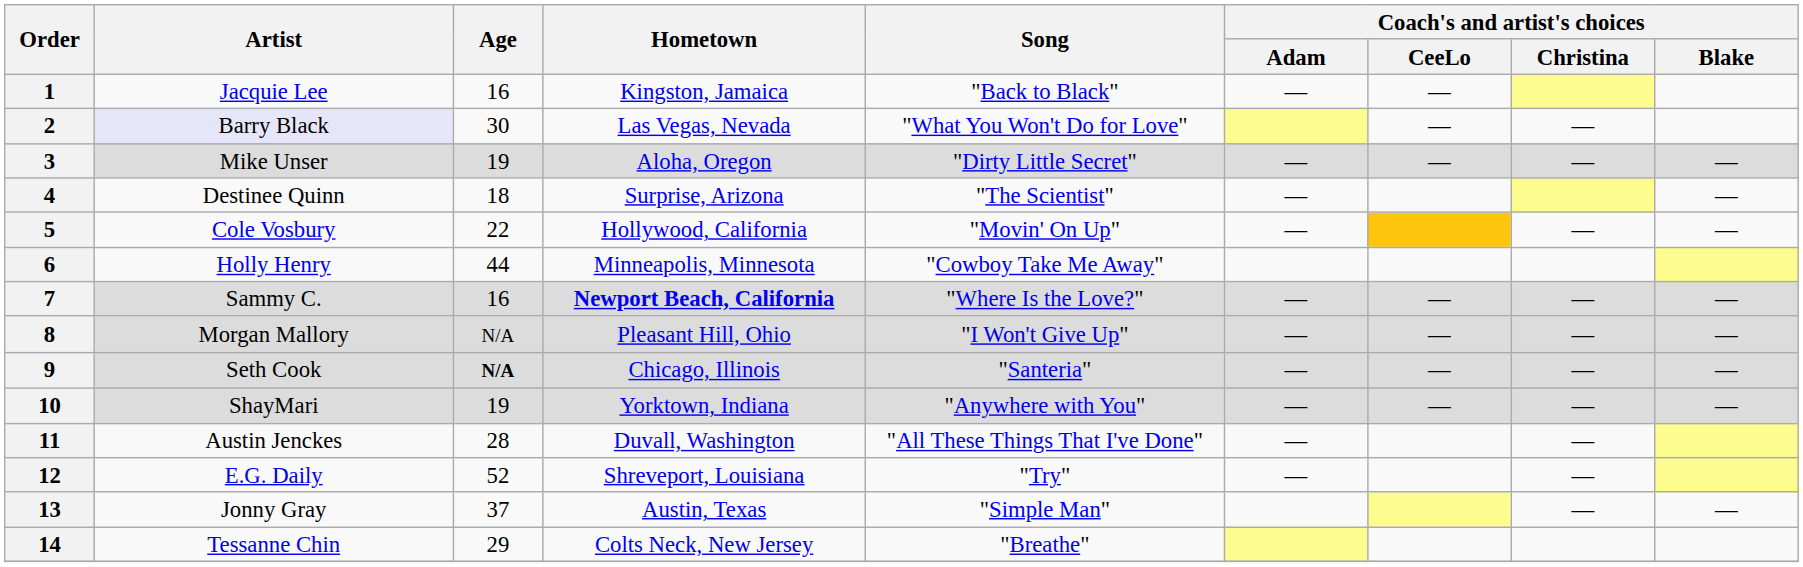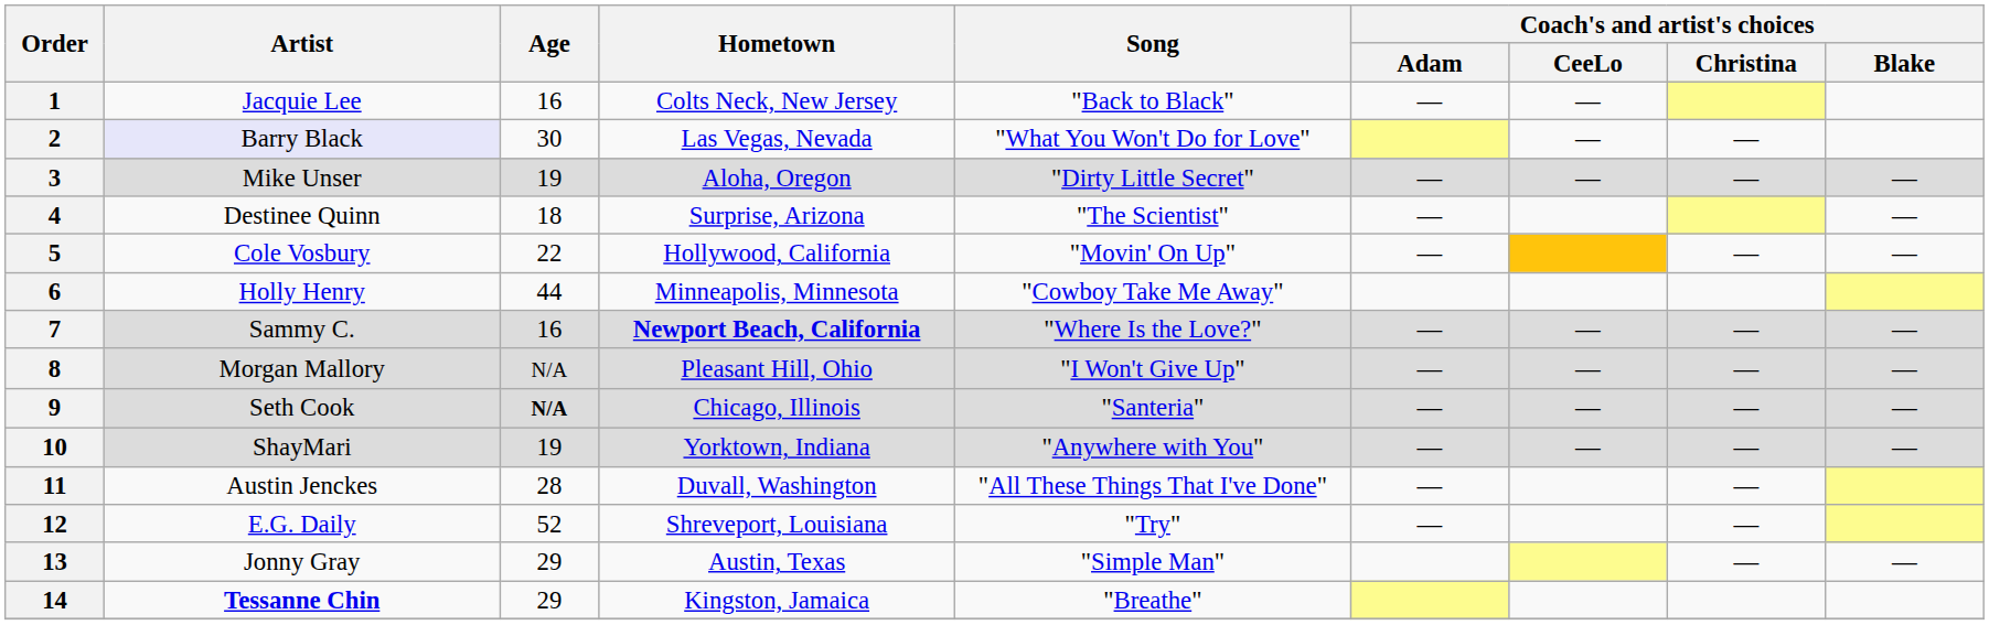 <table class="wikitable" style="text-align:center; line-height:17px; width:100%;">
 <tr>
 <th scope="col" rowspan="2" width="05%">Order</th>
 <th scope="col" rowspan="2" width="20%">Artist</th>
 <th scope="col" rowspan="2" width="05%">Age</th>
 <th scope="col" rowspan="2" width="18%">Hometown</th>
 <th scope="col" rowspan="2" width="20%">Song</th>
 <th scope="col" colspan="4" width="32%">Coach's and artist's choices</th>
 </tr>
 <tr>
 <th width="08%">Adam</th>
 <th width="08%">CeeLo</th>
 <th width="08%">Christina</th>
 <th width="08%">Blake</th>
 </tr>
 <tr>
 <th>1</th>
 <td><a href='#'>Jacquie Lee</a></td>
 <td>16</td>
-<td><a href='#'>Kingston, Jamaica</a></td>
+<td><a href='#'>Colts Neck, New Jersey</a></td>
 <td>"<a href='#'>Back to Black</a>"</td>
 <td>—</td>
 <td>—</td>
 <td style="background:#fdfc8f;"><strong></strong></td>
 <td><strong></strong></td>
 </tr>
 <tr>
 <th>2</th>
 <td style="background: lavender;">Barry Black</td>
 <td>30</td>
 <td><a href='#'>Las Vegas, Nevada</a></td>
 <td>"<a href='#'>What You Won't Do for Love</a>"</td>
 <td style="background:#fdfc8f;"><strong></strong></td>
 <td>—</td>
 <td>—</td>
 <td><strong></strong></td>
 </tr>
 <tr>
 <th>3</th>
 <td style="background:#DCDCDC;">Mike Unser</td>
 <td style="background:#DCDCDC;">19</td>
 <td style="background:#DCDCDC;"><a href='#'>Aloha, Oregon</a></td>
 <td style="background:#DCDCDC;">"<a href='#'>Dirty Little Secret</a>"</td>
 <td style="background:#DCDCDC;">—</td>
 <td style="background:#DCDCDC;">—</td>
 <td style="background:#DCDCDC;">—</td>
 <td style="background:#DCDCDC;">—</td>
 </tr>
 <tr>
 <th>4</th>
 <td>Destinee Quinn</td>
 <td>18</td>
 <td><a href='#'>Surprise, Arizona</a></td>
 <td>"<a href='#'>The Scientist</a>"</td>
 <td>—</td>
 <td><strong></strong></td>
 <td style="background:#fdfc8f;"><strong></strong></td>
 <td>—</td>
 </tr>
 <tr>
 <th>5</th>
 <td><a href='#'>Cole Vosbury</a></td>
 <td>22</td>
 <td><a href='#'>Hollywood, California</a></td>
 <td>"<a href='#'>Movin' On Up</a>"</td>
 <td>—</td>
 <td style="background:#FFC40C;"><strong></strong></td>
 <td>—</td>
 <td>—</td>
 </tr>
 <tr>
 <th>6</th>
 <td><a href='#'>Holly Henry</a></td>
 <td>44</td>
 <td><a href='#'>Minneapolis, Minnesota</a></td>
 <td>"<a href='#'>Cowboy Take Me Away</a>"</td>
 <td><strong></strong></td>
 <td><strong></strong></td>
 <td><strong></strong></td>
 <td style="background:#fdfc8f;"><strong></strong></td>
 </tr>
 <tr>
 <th>7</th>
 <td style="background:#DCDCDC;">Sammy C.</td>
 <td style="background:#DCDCDC;">16</td>
 <td style="background:#DCDCDC;"><strong><a href='#'>Newport Beach, California</a></strong></td>
 <td style="background:#DCDCDC;">"<a href='#'>Where Is the Love?</a>"</td>
 <td style="background:#DCDCDC;">—</td>
 <td style="background:#DCDCDC;">—</td>
 <td style="background:#DCDCDC;">—</td>
 <td style="background:#DCDCDC;">—</td>
 </tr>
 <tr>
 <th>8</th>
 <td style="background:#DCDCDC;">Morgan Mallory</td>
 <td style="background:#DCDCDC;"><small>N/A</small></td>
 <td style="background:#DCDCDC;"><a href='#'>Pleasant Hill, Ohio</a></td>
 <td style="background:#DCDCDC;">"<a href='#'>I Won't Give Up</a>"</td>
 <td style="background:#DCDCDC;">—</td>
 <td style="background:#DCDCDC;">—</td>
 <td style="background:#DCDCDC;">—</td>
 <td style="background:#DCDCDC;">—</td>
 </tr>
 <tr>
 <th>9</th>
 <td style="background:#DCDCDC;">Seth Cook</td>
 <td style="background:#DCDCDC;"><strong><small>N/A</small></strong></td>
 <td style="background:#DCDCDC;"><a href='#'>Chicago, Illinois</a></td>
 <td style="background:#DCDCDC;">"<a href='#'>Santeria</a>"</td>
 <td style="background:#DCDCDC;">—</td>
 <td style="background:#DCDCDC;">—</td>
 <td style="background:#DCDCDC;">—</td>
 <td style="background:#DCDCDC;">—</td>
 </tr>
 <tr>
 <th>10</th>
 <td style="background:#DCDCDC;">ShayMari</td>
 <td style="background:#DCDCDC;">19</td>
 <td style="background:#DCDCDC;"><a href='#'>Yorktown, Indiana</a></td>
 <td style="background:#DCDCDC;">"<a href='#'>Anywhere with You</a>"</td>
 <td style="background:#DCDCDC;">—</td>
 <td style="background:#DCDCDC;">—</td>
 <td style="background:#DCDCDC;">—</td>
 <td style="background:#DCDCDC;">—</td>
 </tr>
 <tr>
 <th>11</th>
 <td>Austin Jenckes</td>
 <td>28</td>
 <td><a href='#'>Duvall, Washington</a></td>
 <td>"<a href='#'>All These Things That I've Done</a>"</td>
 <td>—</td>
 <td><strong></strong></td>
 <td>—</td>
 <td style="background:#fdfc8f;"><strong></strong></td>
 </tr>
 <tr>
 <th>12</th>
 <td><a href='#'>E.G. Daily</a></td>
 <td>52</td>
 <td><a href='#'>Shreveport, Louisiana</a></td>
 <td>"<a href='#'>Try</a>"</td>
 <td>—</td>
 <td><strong></strong></td>
 <td>—</td>
 <td style="background:#fdfc8f;"><strong></strong></td>
 </tr>
 <tr>
 <th>13</th>
 <td>Jonny Gray</td>
-<td>37</td>
+<td>29</td>
 <td><a href='#'>Austin, Texas</a></td>
 <td>"<a href='#'>Simple Man</a>"</td>
 <td><strong></strong></td>
 <td style="background:#fdfc8f;"><strong></strong></td>
 <td>—</td>
 <td>—</td>
 </tr>
 <tr>
 <th>14</th>
-<td><a href='#'>Tessanne Chin</a></td>
+<td><strong><a href='#'>Tessanne Chin</a></strong></td>
 <td>29</td>
-<td><a href='#'>Colts Neck, New Jersey</a></td>
+<td><a href='#'>Kingston, Jamaica</a></td>
 <td>"<a href='#'>Breathe</a>"</td>
 <td style="background:#fdfc8f;"><strong></strong></td>
 <td><strong></strong></td>
 <td><strong></strong></td>
 <td><strong></strong></td>
 </tr>
 <tr>
 </tr>
 </table>
